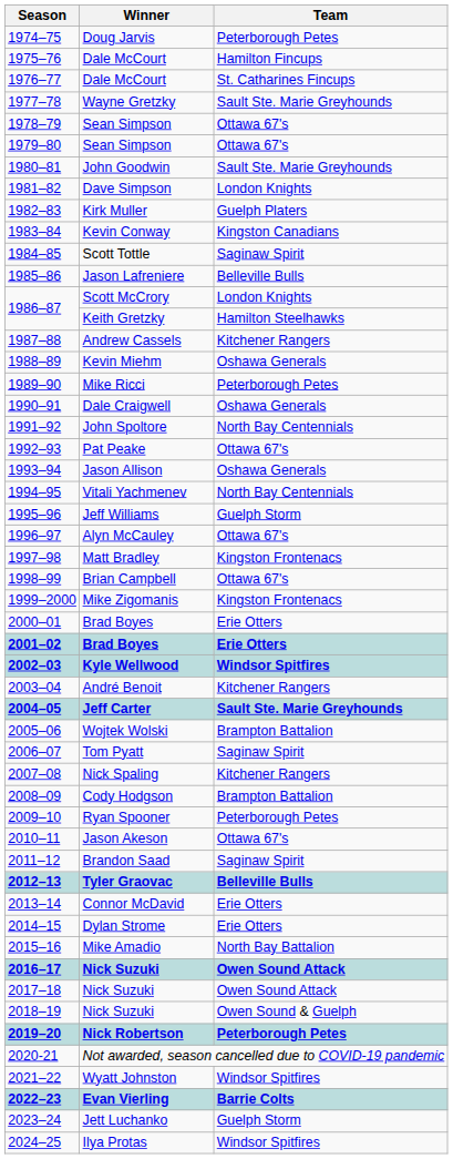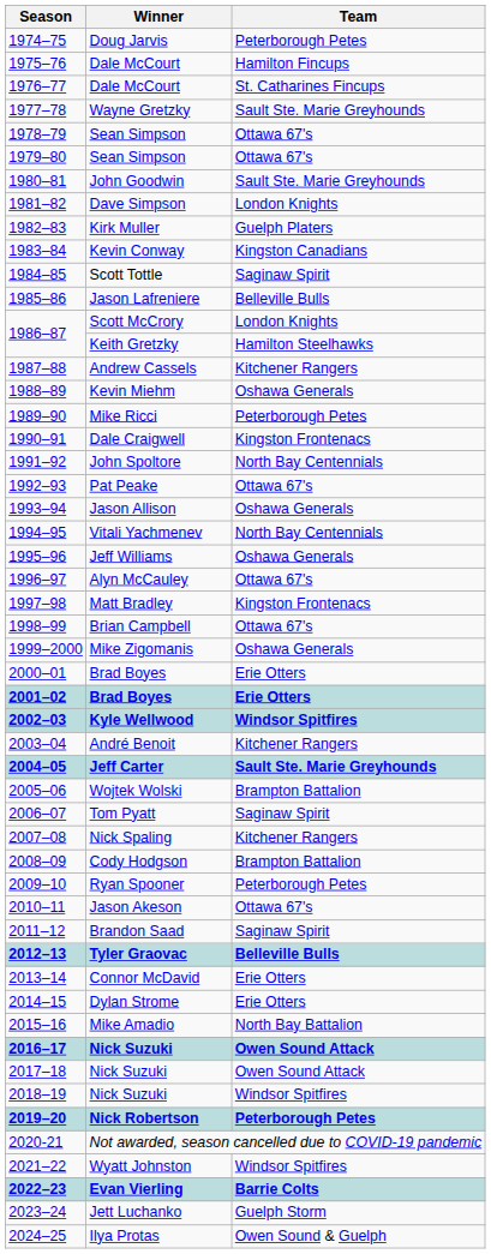 <table class="wikitable sortable">
 <tr>
 <th>Season</th>
 <th>Winner</th>
 <th>Team</th>
 </tr>
 <tr>
 <td><a href='#'>1974–75</a></td>
 <td><a href='#'>Doug Jarvis</a></td>
 <td><a href='#'>Peterborough Petes</a></td>
 </tr>
 <tr>
 <td><a href='#'>1975–76</a></td>
 <td><a href='#'>Dale McCourt</a></td>
 <td><a href='#'>Hamilton Fincups</a></td>
 </tr>
 <tr>
 <td><a href='#'>1976–77</a></td>
 <td><a href='#'>Dale McCourt</a></td>
 <td><a href='#'>St. Catharines Fincups</a></td>
 </tr>
 <tr>
 <td><a href='#'>1977–78</a></td>
 <td><a href='#'>Wayne Gretzky</a></td>
 <td><a href='#'>Sault Ste. Marie Greyhounds</a></td>
 </tr>
 <tr>
 <td><a href='#'>1978–79</a></td>
 <td><a href='#'>Sean Simpson</a></td>
 <td><a href='#'>Ottawa 67's</a></td>
 </tr>
 <tr>
 <td><a href='#'>1979–80</a></td>
 <td><a href='#'>Sean Simpson</a></td>
 <td><a href='#'>Ottawa 67's</a></td>
 </tr>
 <tr>
 <td><a href='#'>1980–81</a></td>
 <td><a href='#'>John Goodwin</a></td>
 <td><a href='#'>Sault Ste. Marie Greyhounds</a></td>
 </tr>
 <tr>
 <td><a href='#'>1981–82</a></td>
 <td><a href='#'>Dave Simpson</a></td>
 <td><a href='#'>London Knights</a></td>
 </tr>
 <tr>
 <td><a href='#'>1982–83</a></td>
 <td><a href='#'>Kirk Muller</a></td>
 <td><a href='#'>Guelph Platers</a></td>
 </tr>
 <tr>
 <td><a href='#'>1983–84</a></td>
 <td><a href='#'>Kevin Conway</a></td>
 <td><a href='#'>Kingston Canadians</a></td>
 </tr>
 <tr>
 <td><a href='#'>1984–85</a></td>
 <td>Scott Tottle</td>
 <td><a href='#'>Saginaw Spirit</a></td>
 </tr>
 <tr>
 <td><a href='#'>1985–86</a></td>
 <td><a href='#'>Jason Lafreniere</a></td>
 <td><a href='#'>Belleville Bulls</a></td>
 </tr>
 <tr>
 <td rowspan="2"><a href='#'>1986–87</a></td>
 <td><a href='#'>Scott McCrory</a></td>
 <td><a href='#'>London Knights</a></td>
 </tr>
 <tr>
 <td><a href='#'>Keith Gretzky</a></td>
 <td><a href='#'>Hamilton Steelhawks</a></td>
 </tr>
 <tr>
 <td><a href='#'>1987–88</a></td>
 <td><a href='#'>Andrew Cassels</a></td>
 <td><a href='#'>Kitchener Rangers</a></td>
 </tr>
 <tr>
 <td><a href='#'>1988–89</a></td>
 <td><a href='#'>Kevin Miehm</a></td>
 <td><a href='#'>Oshawa Generals</a></td>
 </tr>
 <tr>
 <td><a href='#'>1989–90</a></td>
 <td><a href='#'>Mike Ricci</a></td>
 <td><a href='#'>Peterborough Petes</a></td>
 </tr>
 <tr>
 <td><a href='#'>1990–91</a></td>
 <td><a href='#'>Dale Craigwell</a></td>
-<td><a href='#'>Oshawa Generals</a></td>
+<td><a href='#'>Kingston Frontenacs</a></td>
 </tr>
 <tr>
 <td><a href='#'>1991–92</a></td>
 <td><a href='#'>John Spoltore</a></td>
 <td><a href='#'>North Bay Centennials</a></td>
 </tr>
 <tr>
 <td><a href='#'>1992–93</a></td>
 <td><a href='#'>Pat Peake</a></td>
 <td><a href='#'>Ottawa 67's</a></td>
 </tr>
 <tr>
 <td><a href='#'>1993–94</a></td>
 <td><a href='#'>Jason Allison</a></td>
 <td><a href='#'>Oshawa Generals</a></td>
 </tr>
 <tr>
 <td><a href='#'>1994–95</a></td>
 <td><a href='#'>Vitali Yachmenev</a></td>
 <td><a href='#'>North Bay Centennials</a></td>
 </tr>
 <tr>
 <td><a href='#'>1995–96</a></td>
 <td><a href='#'>Jeff Williams</a></td>
-<td><a href='#'>Guelph Storm</a></td>
+<td><a href='#'>Oshawa Generals</a></td>
 </tr>
 <tr>
 <td><a href='#'>1996–97</a></td>
 <td><a href='#'>Alyn McCauley</a></td>
 <td><a href='#'>Ottawa 67's</a></td>
 </tr>
 <tr>
 <td><a href='#'>1997–98</a></td>
 <td><a href='#'>Matt Bradley</a></td>
 <td><a href='#'>Kingston Frontenacs</a></td>
 </tr>
 <tr>
 <td><a href='#'>1998–99</a></td>
 <td><a href='#'>Brian Campbell</a></td>
 <td><a href='#'>Ottawa 67's</a></td>
 </tr>
 <tr>
 <td><a href='#'>1999–2000</a></td>
 <td><a href='#'>Mike Zigomanis</a></td>
-<td><a href='#'>Kingston Frontenacs</a></td>
+<td><a href='#'>Oshawa Generals</a></td>
 </tr>
 <tr>
 <td><a href='#'>2000–01</a></td>
 <td><a href='#'>Brad Boyes</a></td>
 <td><a href='#'>Erie Otters</a></td>
 </tr>
 <tr style="background: #bbdddd; font-weight: bold">
 <td><a href='#'>2001–02</a></td>
 <td><a href='#'>Brad Boyes</a></td>
 <td><a href='#'>Erie Otters</a></td>
 </tr>
 <tr style="background: #bbdddd; font-weight: bold">
 <td><a href='#'>2002–03</a></td>
 <td><a href='#'>Kyle Wellwood</a></td>
 <td><a href='#'>Windsor Spitfires</a></td>
 </tr>
 <tr>
 <td><a href='#'>2003–04</a></td>
 <td><a href='#'>André Benoit</a></td>
 <td><a href='#'>Kitchener Rangers</a></td>
 </tr>
 <tr style="background: #bbdddd; font-weight: bold">
 <td><a href='#'>2004–05</a></td>
 <td><a href='#'>Jeff Carter</a></td>
 <td><a href='#'>Sault Ste. Marie Greyhounds</a></td>
 </tr>
 <tr>
 <td><a href='#'>2005–06</a></td>
 <td><a href='#'>Wojtek Wolski</a></td>
 <td><a href='#'>Brampton Battalion</a></td>
 </tr>
 <tr>
 <td><a href='#'>2006–07</a></td>
 <td><a href='#'>Tom Pyatt</a></td>
 <td><a href='#'>Saginaw Spirit</a></td>
 </tr>
 <tr>
 <td><a href='#'>2007–08</a></td>
 <td><a href='#'>Nick Spaling</a></td>
 <td><a href='#'>Kitchener Rangers</a></td>
 </tr>
 <tr>
 <td><a href='#'>2008–09</a></td>
 <td><a href='#'>Cody Hodgson</a></td>
 <td><a href='#'>Brampton Battalion</a></td>
 </tr>
 <tr>
 <td><a href='#'>2009–10</a></td>
 <td><a href='#'>Ryan Spooner</a></td>
 <td><a href='#'>Peterborough Petes</a></td>
 </tr>
 <tr>
 <td><a href='#'>2010–11</a></td>
 <td><a href='#'>Jason Akeson</a></td>
 <td><a href='#'>Ottawa 67's</a></td>
 </tr>
 <tr>
 <td><a href='#'>2011–12</a></td>
 <td><a href='#'>Brandon Saad</a></td>
 <td><a href='#'>Saginaw Spirit</a></td>
 </tr>
 <tr style="background: #bbdddd; font-weight: bold">
 <td><a href='#'>2012–13</a></td>
 <td><a href='#'>Tyler Graovac</a></td>
 <td><a href='#'>Belleville Bulls</a></td>
 </tr>
 <tr>
 <td><a href='#'>2013–14</a></td>
 <td><a href='#'>Connor McDavid</a></td>
 <td><a href='#'>Erie Otters</a></td>
 </tr>
 <tr>
 <td><a href='#'>2014–15</a></td>
 <td><a href='#'>Dylan Strome</a></td>
 <td><a href='#'>Erie Otters</a></td>
 </tr>
 <tr>
 <td><a href='#'>2015–16</a></td>
 <td><a href='#'>Mike Amadio</a></td>
 <td><a href='#'>North Bay Battalion</a></td>
 </tr>
 <tr style="background: #bbdddd; font-weight: bold">
 <td><a href='#'>2016–17</a></td>
 <td><a href='#'>Nick Suzuki</a></td>
 <td><a href='#'>Owen Sound Attack</a></td>
 </tr>
 <tr>
 <td><a href='#'>2017–18</a></td>
 <td><a href='#'>Nick Suzuki</a></td>
 <td><a href='#'>Owen Sound Attack</a></td>
 </tr>
 <tr>
 <td><a href='#'>2018–19</a></td>
 <td><a href='#'>Nick Suzuki</a></td>
-<td><a href='#'>Owen Sound</a> & <a href='#'>Guelph</a></td>
+<td><a href='#'>Windsor Spitfires</a></td>
 </tr>
 <tr style="background: #bbdddd; font-weight: bold">
 <td><a href='#'>2019–20</a></td>
 <td><a href='#'>Nick Robertson</a></td>
 <td><a href='#'>Peterborough Petes</a></td>
 </tr>
 <tr>
 <td><a href='#'>2020-21</a></td>
 <td colspan=2 align=center><em>Not awarded, season cancelled due to <a href='#'>COVID-19 pandemic</a></em></td>
 </tr>
 <tr>
 <td><a href='#'>2021–22</a></td>
 <td><a href='#'>Wyatt Johnston</a></td>
 <td><a href='#'>Windsor Spitfires</a></td>
 </tr>
 <tr style="background: #bbdddd; font-weight: bold">
 <td><a href='#'>2022–23</a></td>
 <td><a href='#'>Evan Vierling</a></td>
 <td><a href='#'>Barrie Colts</a></td>
 </tr>
 <tr>
 <td><a href='#'>2023–24</a></td>
 <td><a href='#'>Jett Luchanko</a></td>
 <td><a href='#'>Guelph Storm</a></td>
 </tr>
 <tr>
 <td><a href='#'>2024–25</a></td>
 <td><a href='#'>Ilya Protas</a></td>
-<td><a href='#'>Windsor Spitfires</a></td>
+<td><a href='#'>Owen Sound</a> & <a href='#'>Guelph</a></td>
 </tr>
 </table>
